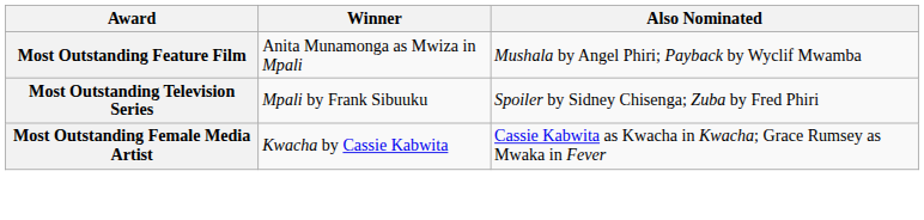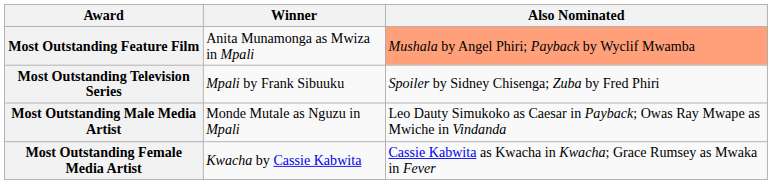 <table class="wikitable">
 <tr>
 <th>Award</th>
 <th>Winner</th>
 <th>Also Nominated</th>
 </tr>
 <tr>
 <th scope=row>Most Outstanding Feature Film</th>
 <td>Anita Munamonga as Mwiza in <em>Mpali</em></td>
-<td><em>Mushala</em> by Angel Phiri; <em>Payback</em> by Wyclif Mwamba</td>
+<td style="background: lightsalmon;"><em>Mushala</em> by Angel Phiri; <em>Payback</em> by Wyclif Mwamba</td>
 </tr>
 <tr>
 <th scope=row>Most Outstanding Television Series</th>
 <td><em>Mpali</em> by Frank Sibuuku</td>
 <td><em>Spoiler</em> by Sidney Chisenga; <em>Zuba</em> by Fred Phiri</td>
 </tr>
 <tr>
+<th scope=row>Most Outstanding Male Media Artist</th>
+<td>Monde Mutale as Nguzu in <em>Mpali</em></td>
+<td>Leo Dauty Simukoko as Caesar in <em>Payback</em>; Owas Ray Mwape as Mwiche in <em>Vindanda</em></td>
+</tr>
+<tr>
 <th scope=row>Most Outstanding Female Media Artist</th>
 <td><em>Kwacha</em> by <a href='#'>Cassie Kabwita</a></td>
 <td><a href='#'>Cassie Kabwita</a> as Kwacha in <em>Kwacha</em>; Grace Rumsey as Mwaka in <em>Fever</em></td>
 </tr>
 </table>
